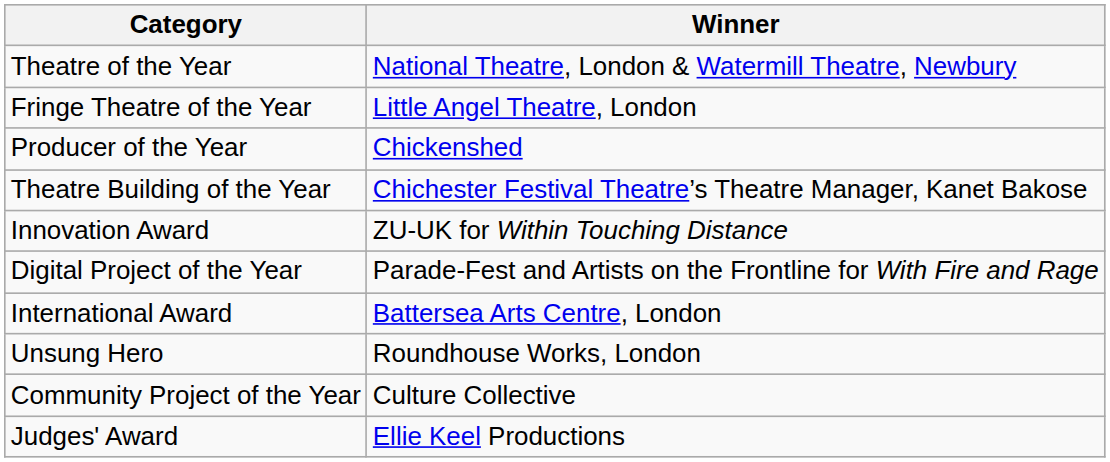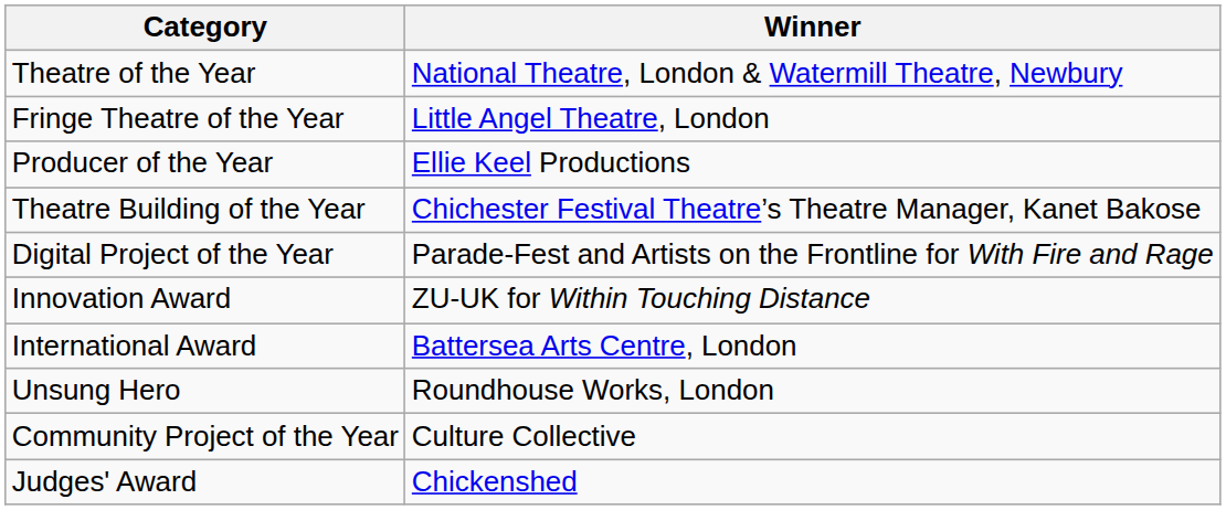 <table class="wikitable">
 <tr>
 <th>Category</th>
 <th>Winner</th>
 </tr>
 <tr>
 <td>Theatre of the Year</td>
 <td><a href='#'>National Theatre</a>, London & <a href='#'>Watermill Theatre</a>, <a href='#'>Newbury</a></td>
 </tr>
 <tr>
 <td>Fringe Theatre of the Year</td>
 <td><a href='#'>Little Angel Theatre</a>, London</td>
 </tr>
 <tr>
 <td>Producer of the Year</td>
-<td><a href='#'>Chickenshed</a></td>
+<td><a href='#'>Ellie Keel</a> Productions</td>
 </tr>
 <tr>
 <td>Theatre Building of the Year</td>
 <td><a href='#'>Chichester Festival Theatre</a>’s Theatre Manager, Kanet Bakose</td>
 </tr>
 <tr>
+<td>Digital Project of the Year</td>
+<td>Parade-Fest and Artists on the Frontline for <em>With Fire and Rage</em></td>
+</tr>
+<tr>
 <td>Innovation Award</td>
 <td>ZU-UK for <em>Within Touching Distance</em></td>
-</tr>
-<tr>
-<td>Digital Project of the Year</td>
-<td>Parade-Fest and Artists on the Frontline for <em>With Fire and Rage</em></td>
 </tr>
 <tr>
 <td>International Award</td>
 <td><a href='#'>Battersea Arts Centre</a>, London</td>
 </tr>
 <tr>
 <td>Unsung Hero</td>
 <td>Roundhouse Works, London</td>
 </tr>
 <tr>
 <td>Community Project of the Year</td>
 <td>Culture Collective</td>
 </tr>
 <tr>
 <td>Judges' Award</td>
-<td><a href='#'>Ellie Keel</a> Productions</td>
+<td><a href='#'>Chickenshed</a></td>
 </tr>
 </table>
